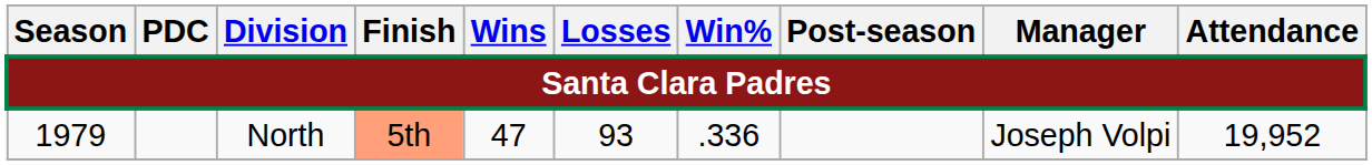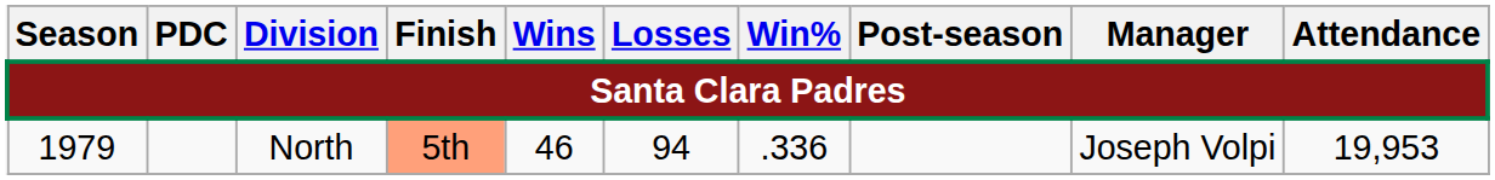 <table class="wikitable" style="text-align:center; font-size:95%">
 <tr>
 <th scope="col">Season</th>
 <th scope="col">PDC</th>
 <th scope="col"><a href='#'>Division</a></th>
 <th scope="col">Finish</th>
 <th scope="col"><a href='#'>Wins</a></th>
 <th scope="col"><a href='#'>Losses</a></th>
 <th scope="col"><a href='#'>Win%</a></th>
 <th scope="col">Post-season</th>
 <th scope="col">Manager</th>
 <th scope="col">Attendance</th>
 </tr>
 <tr>
 <td align="center" colspan="11" style="background:#8c1515; color: white; border:2px solid#008348"><strong>Santa Clara Padres</strong></td>
 </tr>
 <tr>
 <td>1979</td>
 <td></td>
 <td>North</td>
 <td style="background: lightsalmon;">5th</td>
-<td>47</td>
-<td>93</td>
+<td>46</td>
+<td>94</td>
 <td>.336</td>
 <td></td>
 <td>Joseph Volpi</td>
-<td>19,952</td>
+<td>19,953</td>
 </tr>
 <tr>
 </tr>
 </table>
